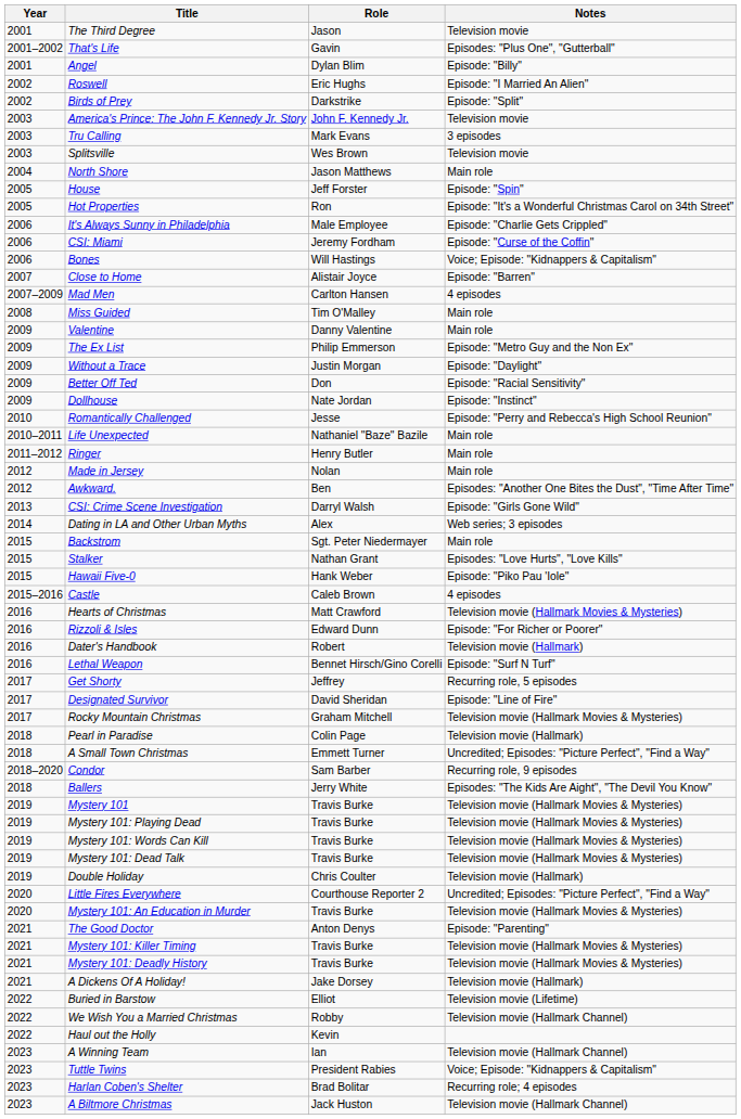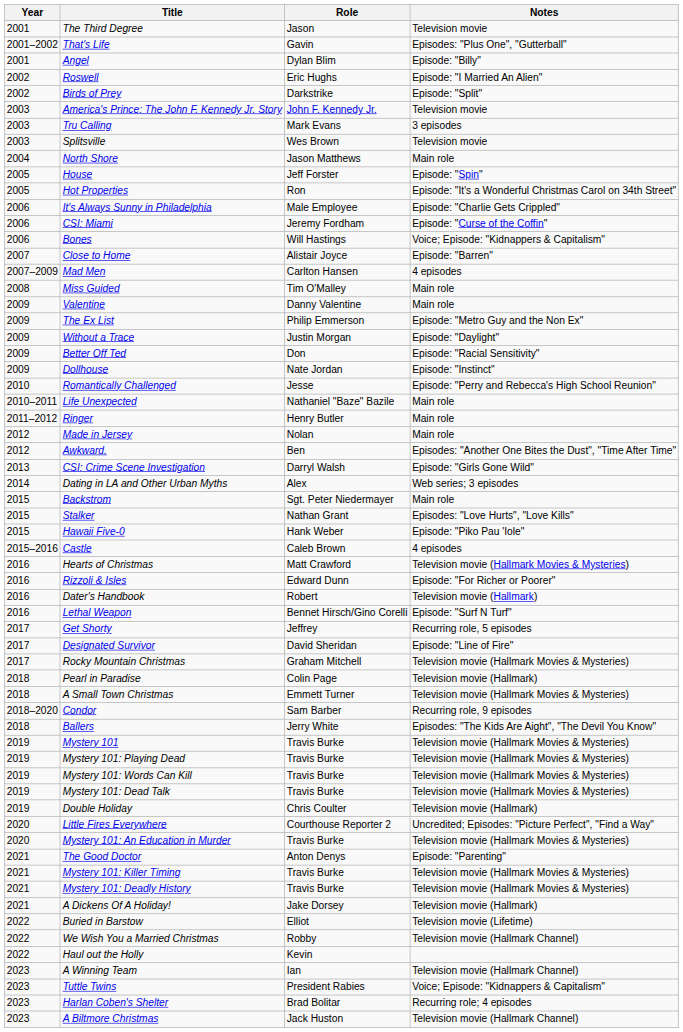 <table class="wikitable sortable">
 <tr>
 <th>Year</th>
 <th>Title</th>
 <th>Role</th>
 <th class="unsortable">Notes</th>
 </tr>
 <tr>
 <td>2001</td>
 <td><em>The Third Degree</em></td>
 <td>Jason</td>
 <td>Television movie</td>
 </tr>
 <tr>
 <td>2001–2002</td>
 <td><em><a href='#'>That's Life</a></em></td>
 <td>Gavin</td>
 <td>Episodes: "Plus One", "Gutterball"</td>
 </tr>
 <tr>
 <td>2001</td>
 <td><em><a href='#'>Angel</a></em></td>
 <td>Dylan Blim</td>
 <td>Episode: "Billy"</td>
 </tr>
 <tr>
 <td>2002</td>
 <td><em><a href='#'>Roswell</a></em></td>
 <td>Eric Hughs</td>
 <td>Episode: "I Married An Alien"</td>
 </tr>
 <tr>
 <td>2002</td>
 <td><em><a href='#'>Birds of Prey</a></em></td>
 <td>Darkstrike</td>
 <td>Episode: "Split"</td>
 </tr>
 <tr>
 <td>2003</td>
 <td><em><a href='#'>America's Prince: The John F. Kennedy Jr. Story</a></em></td>
 <td><a href='#'>John F. Kennedy Jr.</a></td>
 <td>Television movie</td>
 </tr>
 <tr>
 <td>2003</td>
 <td><em><a href='#'>Tru Calling</a></em></td>
 <td>Mark Evans</td>
 <td>3 episodes</td>
 </tr>
 <tr>
 <td>2003</td>
 <td><em>Splitsville</em></td>
 <td>Wes Brown</td>
 <td>Television movie</td>
 </tr>
 <tr>
 <td>2004</td>
 <td><em><a href='#'>North Shore</a></em></td>
 <td>Jason Matthews</td>
 <td>Main role</td>
 </tr>
 <tr>
 <td>2005</td>
 <td><em><a href='#'>House</a></em></td>
 <td>Jeff Forster</td>
 <td>Episode: "<a href='#'>Spin</a>"</td>
 </tr>
 <tr>
 <td>2005</td>
 <td><em><a href='#'>Hot Properties</a></em></td>
 <td>Ron</td>
 <td>Episode: "It's a Wonderful Christmas Carol on 34th Street"</td>
 </tr>
 <tr>
 <td>2006</td>
 <td><em><a href='#'>It's Always Sunny in Philadelphia</a></em></td>
 <td>Male Employee</td>
 <td>Episode: "Charlie Gets Crippled"</td>
 </tr>
 <tr>
 <td>2006</td>
 <td><em><a href='#'>CSI: Miami</a></em></td>
 <td>Jeremy Fordham</td>
 <td>Episode: "<a href='#'>Curse of the Coffin</a>"</td>
 </tr>
 <tr>
 <td>2006</td>
 <td><em><a href='#'>Bones</a></em></td>
 <td>Will Hastings</td>
 <td>Voice; Episode: "Kidnappers & Capitalism"</td>
 </tr>
 <tr>
 <td>2007</td>
 <td><em><a href='#'>Close to Home</a></em></td>
 <td>Alistair Joyce</td>
 <td>Episode: "Barren"</td>
 </tr>
 <tr>
 <td>2007–2009</td>
 <td><em><a href='#'>Mad Men</a></em></td>
 <td>Carlton Hansen</td>
 <td>4 episodes</td>
 </tr>
 <tr>
 <td>2008</td>
 <td><em><a href='#'>Miss Guided</a></em></td>
 <td>Tim O'Malley</td>
 <td>Main role</td>
 </tr>
 <tr>
 <td>2009</td>
 <td><em><a href='#'>Valentine</a></em></td>
 <td>Danny Valentine</td>
 <td>Main role</td>
 </tr>
 <tr>
 <td>2009</td>
 <td><em><a href='#'>The Ex List</a></em></td>
 <td>Philip Emmerson</td>
 <td>Episode: "Metro Guy and the Non Ex"</td>
 </tr>
 <tr>
 <td>2009</td>
 <td><em><a href='#'>Without a Trace</a></em></td>
 <td>Justin Morgan</td>
 <td>Episode: "Daylight"</td>
 </tr>
 <tr>
 <td>2009</td>
 <td><em><a href='#'>Better Off Ted</a></em></td>
 <td>Don</td>
 <td>Episode: "Racial Sensitivity"</td>
 </tr>
 <tr>
 <td>2009</td>
 <td><em><a href='#'>Dollhouse</a></em></td>
 <td>Nate Jordan</td>
 <td>Episode: "Instinct"</td>
 </tr>
 <tr>
 <td>2010</td>
 <td><em><a href='#'>Romantically Challenged</a></em></td>
 <td>Jesse</td>
 <td>Episode: "Perry and Rebecca's High School Reunion"</td>
 </tr>
 <tr>
 <td>2010–2011</td>
 <td><em><a href='#'>Life Unexpected</a></em></td>
 <td>Nathaniel "Baze" Bazile</td>
 <td>Main role</td>
 </tr>
 <tr>
 <td>2011–2012</td>
 <td><em><a href='#'>Ringer</a></em></td>
 <td>Henry Butler</td>
 <td>Main role</td>
 </tr>
 <tr>
 <td>2012</td>
 <td><em><a href='#'>Made in Jersey</a></em></td>
 <td>Nolan</td>
 <td>Main role</td>
 </tr>
 <tr>
 <td>2012</td>
 <td><em><a href='#'>Awkward.</a></em></td>
 <td>Ben</td>
 <td>Episodes: "Another One Bites the Dust", "Time After Time"</td>
 </tr>
 <tr>
 <td>2013</td>
 <td><em><a href='#'>CSI: Crime Scene Investigation</a></em></td>
 <td>Darryl Walsh</td>
 <td>Episode: "Girls Gone Wild"</td>
 </tr>
 <tr>
 <td>2014</td>
 <td><em>Dating in LA and Other Urban Myths</em></td>
 <td>Alex</td>
 <td>Web series; 3 episodes</td>
 </tr>
 <tr>
 <td>2015</td>
 <td><em><a href='#'>Backstrom</a></em></td>
 <td>Sgt. Peter Niedermayer</td>
 <td>Main role</td>
 </tr>
 <tr>
 <td>2015</td>
 <td><em><a href='#'>Stalker</a></em></td>
 <td>Nathan Grant</td>
 <td>Episodes: "Love Hurts", "Love Kills"</td>
 </tr>
 <tr>
 <td>2015</td>
 <td><em><a href='#'>Hawaii Five-0</a></em></td>
 <td>Hank Weber</td>
 <td>Episode: "Piko Pau 'Iole"</td>
 </tr>
 <tr>
 <td>2015–2016</td>
 <td><em><a href='#'>Castle</a></em></td>
 <td>Caleb Brown</td>
 <td>4 episodes</td>
 </tr>
 <tr>
 <td>2016</td>
 <td><em>Hearts of Christmas</em></td>
 <td>Matt Crawford</td>
 <td>Television movie (<a href='#'>Hallmark Movies & Mysteries</a>)</td>
 </tr>
 <tr>
 <td>2016</td>
 <td><em><a href='#'>Rizzoli & Isles</a></em></td>
 <td>Edward Dunn</td>
 <td>Episode: "For Richer or Poorer"</td>
 </tr>
 <tr>
 <td>2016</td>
 <td><em>Dater's Handbook</em></td>
 <td>Robert</td>
 <td>Television movie (<a href='#'>Hallmark</a>)</td>
 </tr>
 <tr>
 <td>2016</td>
 <td><em><a href='#'>Lethal Weapon</a></em></td>
 <td>Bennet Hirsch/Gino Corelli</td>
 <td>Episode: "Surf N Turf"</td>
 </tr>
 <tr>
 <td>2017</td>
 <td><em><a href='#'>Get Shorty</a></em></td>
 <td>Jeffrey</td>
 <td>Recurring role, 5 episodes</td>
 </tr>
 <tr>
 <td>2017</td>
 <td><em><a href='#'>Designated Survivor</a></em></td>
 <td>David Sheridan</td>
 <td>Episode: "Line of Fire"</td>
 </tr>
 <tr>
 <td>2017</td>
 <td><em>Rocky Mountain Christmas</em></td>
 <td>Graham Mitchell</td>
 <td>Television movie (Hallmark Movies & Mysteries)</td>
 </tr>
 <tr>
 <td>2018</td>
 <td><em>Pearl in Paradise</em></td>
 <td>Colin Page</td>
 <td>Television movie (Hallmark)</td>
 </tr>
 <tr>
 <td>2018</td>
 <td><em>A Small Town Christmas</em></td>
 <td>Emmett Turner</td>
-<td>Uncredited; Episodes: "Picture Perfect", "Find a Way"</td>
+<td>Television movie (Hallmark Movies & Mysteries)</td>
 </tr>
 <tr>
 <td>2018–2020</td>
 <td><em><a href='#'>Condor</a></em></td>
 <td>Sam Barber</td>
 <td>Recurring role, 9 episodes</td>
 </tr>
 <tr>
 <td>2018</td>
 <td><em><a href='#'>Ballers</a></em></td>
 <td>Jerry White</td>
 <td>Episodes: "The Kids Are Aight", "The Devil You Know"</td>
 </tr>
 <tr>
 <td>2019</td>
 <td><em><a href='#'>Mystery 101</a></em></td>
 <td>Travis Burke</td>
 <td>Television movie (Hallmark Movies & Mysteries)</td>
 </tr>
 <tr>
 <td>2019</td>
 <td><em>Mystery 101: Playing Dead</em></td>
 <td>Travis Burke</td>
 <td>Television movie (Hallmark Movies & Mysteries)</td>
 </tr>
 <tr>
 <td>2019</td>
 <td><em>Mystery 101: Words Can Kill</em></td>
 <td>Travis Burke</td>
 <td>Television movie (Hallmark Movies & Mysteries)</td>
 </tr>
 <tr>
 <td>2019</td>
 <td><em>Mystery 101: Dead Talk</em></td>
 <td>Travis Burke</td>
 <td>Television movie (Hallmark Movies & Mysteries)</td>
 </tr>
 <tr>
 <td>2019</td>
 <td><em>Double Holiday</em></td>
 <td>Chris Coulter</td>
 <td>Television movie (Hallmark)</td>
 </tr>
 <tr>
 <td>2020</td>
 <td><em><a href='#'>Little Fires Everywhere</a></em></td>
 <td>Courthouse Reporter 2</td>
 <td>Uncredited; Episodes: "Picture Perfect", "Find a Way"</td>
 </tr>
 <tr>
 <td>2020</td>
 <td><em><a href='#'>Mystery 101: An Education in Murder</a></em></td>
 <td>Travis Burke</td>
 <td>Television movie (Hallmark Movies & Mysteries)</td>
 </tr>
 <tr>
 <td>2021</td>
 <td><em><a href='#'>The Good Doctor</a></em></td>
 <td>Anton Denys</td>
 <td>Episode: "Parenting"</td>
 </tr>
 <tr>
 <td>2021</td>
 <td><em><a href='#'>Mystery 101: Killer Timing</a></em></td>
 <td>Travis Burke</td>
 <td>Television movie (Hallmark Movies & Mysteries)</td>
 </tr>
 <tr>
 <td>2021</td>
 <td><em><a href='#'>Mystery 101: Deadly History</a></em></td>
 <td>Travis Burke</td>
 <td>Television movie (Hallmark Movies & Mysteries)</td>
 </tr>
 <tr>
 <td>2021</td>
 <td><em>A Dickens Of A Holiday!</em></td>
 <td>Jake Dorsey</td>
 <td>Television movie (Hallmark)</td>
 </tr>
 <tr>
 <td>2022</td>
 <td><em>Buried in Barstow</em></td>
 <td>Elliot</td>
 <td>Television movie (Lifetime)</td>
 </tr>
 <tr>
 <td>2022</td>
 <td><em>We Wish You a Married Christmas</em></td>
 <td>Robby</td>
 <td>Television movie (Hallmark Channel)</td>
 </tr>
 <tr>
 <td>2022</td>
 <td><em>Haul out the Holly</em></td>
 <td>Kevin</td>
 <td></td>
 </tr>
 <tr>
 <td>2023</td>
 <td><em>A Winning Team</em></td>
 <td>Ian</td>
 <td>Television movie (Hallmark Channel)</td>
 </tr>
 <tr>
 <td>2023</td>
 <td><em><a href='#'>Tuttle Twins</a></em></td>
 <td>President Rabies</td>
 <td>Voice; Episode: "Kidnappers & Capitalism"</td>
 </tr>
 <tr>
 <td>2023</td>
 <td><em><a href='#'>Harlan Coben's Shelter</a></em></td>
 <td>Brad Bolitar</td>
 <td>Recurring role; 4 episodes</td>
 </tr>
 <tr>
 <td>2023</td>
 <td><em><a href='#'>A Biltmore Christmas</a></em></td>
 <td>Jack Huston</td>
 <td>Television movie (Hallmark Channel)</td>
 </tr>
 </table>
